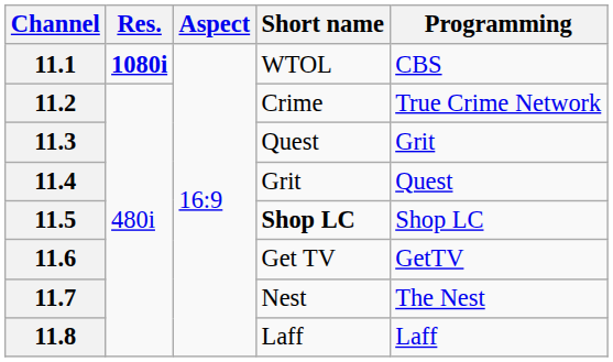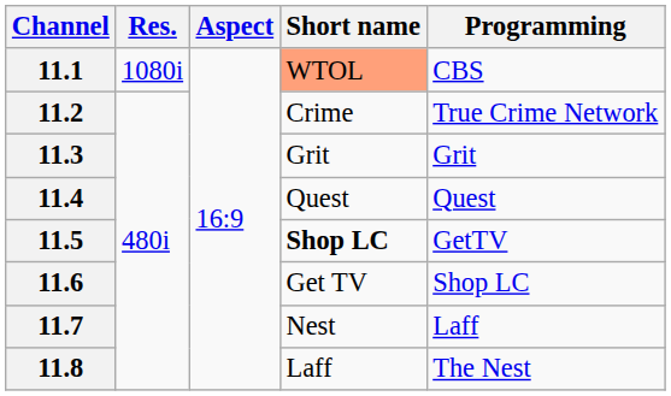 <table class="wikitable">
 <tr>
 <th scope = "col"><a href='#'>Channel</a></th>
 <th scope = "col"><a href='#'>Res.</a></th>
 <th scope = "col"><a href='#'>Aspect</a></th>
 <th scope = "col">Short name</th>
 <th scope = "col">Programming</th>
 </tr>
 <tr>
 <th scope = "row">11.1</th>
-<td><strong><a href='#'>1080i</a></strong></td>
+<td><a href='#'>1080i</a></td>
 <td rowspan="8"><a href='#'>16:9</a></td>
-<td>WTOL</td>
+<td style="background: lightsalmon;">WTOL</td>
 <td><a href='#'>CBS</a></td>
 </tr>
 <tr>
 <th scope = "row">11.2</th>
 <td rowspan="7"><a href='#'>480i</a></td>
 <td>Crime</td>
 <td><a href='#'>True Crime Network</a></td>
 </tr>
 <tr>
 <th scope = "row">11.3</th>
-<td>Quest</td>
+<td>Grit</td>
 <td><a href='#'>Grit</a></td>
 </tr>
 <tr>
 <th scope = "row">11.4</th>
-<td>Grit</td>
+<td>Quest</td>
 <td><a href='#'>Quest</a></td>
 </tr>
 <tr>
 <th scope = "row">11.5</th>
 <td><strong>Shop LC</strong></td>
-<td><a href='#'>Shop LC</a></td>
+<td><a href='#'>GetTV</a></td>
 </tr>
 <tr>
 <th scope = "row">11.6</th>
 <td>Get TV</td>
-<td><a href='#'>GetTV</a></td>
+<td><a href='#'>Shop LC</a></td>
 </tr>
 <tr>
 <th scope = "row">11.7</th>
 <td>Nest</td>
-<td><a href='#'>The Nest</a></td>
+<td><a href='#'>Laff</a></td>
 </tr>
 <tr>
 <th scope = "row">11.8</th>
 <td>Laff</td>
-<td><a href='#'>Laff</a></td>
+<td><a href='#'>The Nest</a></td>
 </tr>
 </table>
